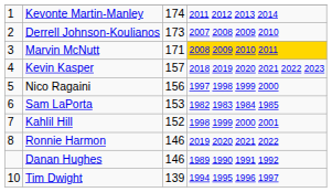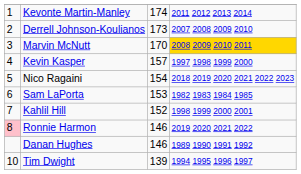 <table class="wikitable">
 <tr>
 </tr>
 <tr>
 <td>1</td>
 <td><a href='#'>Kevonte Martin-Manley</a></td>
 <td>174</td>
 <td style="font-size:80%;"><a href='#'>2011</a> <a href='#'>2012</a> <a href='#'>2013</a> <a href='#'>2014</a></td>
 </tr>
 <tr>
 <td>2</td>
 <td><a href='#'>Derrell Johnson-Koulianos</a></td>
 <td>173</td>
 <td style="font-size:80%;"><a href='#'>2007</a> <a href='#'>2008</a> <a href='#'>2009</a> <a href='#'>2010</a></td>
 </tr>
 <tr>
 <td>3</td>
 <td><a href='#'>Marvin McNutt</a></td>
-<td>171</td>
+<td>170</td>
 <td style="background: gold; font-size:80%;"><a href='#'>2008</a> <a href='#'>2009</a> <a href='#'>2010</a> <a href='#'>2011</a></td>
 </tr>
 <tr>
 <td>4</td>
 <td><a href='#'>Kevin Kasper</a></td>
 <td>157</td>
-<td style="font-size:80%;"><a href='#'>2018</a> <a href='#'>2019</a> <a href='#'>2020</a> <a href='#'>2021</a> <a href='#'>2022</a> <a href='#'>2023</a></td>
+<td style="font-size:80%;"><a href='#'>1997</a> <a href='#'>1998</a> <a href='#'>1999</a> <a href='#'>2000</a></td>
 </tr>
 <tr>
 <td>5</td>
 <td>Nico Ragaini</td>
-<td>156</td>
-<td style="font-size:80%;"><a href='#'>1997</a> <a href='#'>1998</a> <a href='#'>1999</a> <a href='#'>2000</a></td>
+<td>154</td>
+<td style="font-size:80%;"><a href='#'>2018</a> <a href='#'>2019</a> <a href='#'>2020</a> <a href='#'>2021</a> <a href='#'>2022</a> <a href='#'>2023</a></td>
 </tr>
 <tr>
 <td>6</td>
 <td><a href='#'>Sam LaPorta</a></td>
 <td>153</td>
 <td style="font-size:80%;"><a href='#'>1982</a> <a href='#'>1983</a> <a href='#'>1984</a> <a href='#'>1985</a></td>
 </tr>
 <tr>
 <td>7</td>
 <td><a href='#'>Kahlil Hill</a></td>
 <td>152</td>
 <td style="font-size:80%;"><a href='#'>1998</a> <a href='#'>1999</a> <a href='#'>2000</a> <a href='#'>2001</a></td>
 </tr>
 <tr>
-<td>8</td>
+<td style="background: pink;">8</td>
 <td><a href='#'>Ronnie Harmon</a></td>
 <td>146</td>
 <td style="font-size:80%;"><a href='#'>2019</a> <a href='#'>2020</a> <a href='#'>2021</a> <a href='#'>2022</a></td>
 </tr>
 <tr>
 <td></td>
 <td><a href='#'>Danan Hughes</a></td>
 <td>146</td>
 <td style="font-size:80%;"><a href='#'>1989</a> <a href='#'>1990</a> <a href='#'>1991</a> <a href='#'>1992</a></td>
 </tr>
 <tr>
 <td>10</td>
 <td><a href='#'>Tim Dwight</a></td>
 <td>139</td>
 <td style="font-size:80%;"><a href='#'>1994</a> <a href='#'>1995</a> <a href='#'>1996</a> <a href='#'>1997</a><br></td>
 </tr>
 </table>
